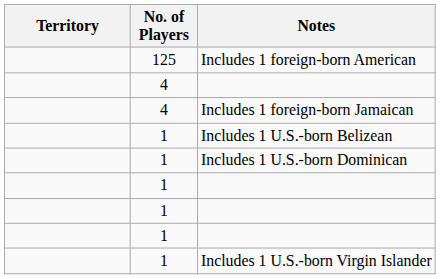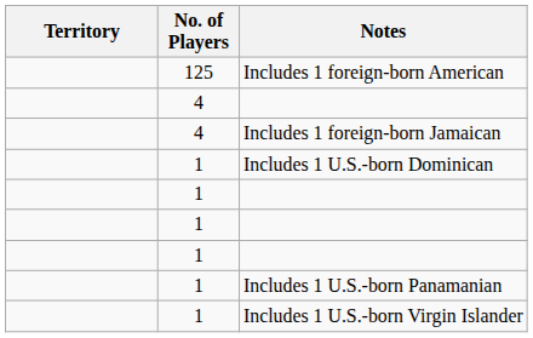 <table class="wikitable sortable">
 <tr>
 <th scope="col" width="120px">Territory</th>
 <th scope="col" width="60px">No. of Players</th>
 <th scope="col" class="unsortable">Notes</th>
 </tr>
 <tr>
 <td></td>
 <td style="text-align:center">125</td>
 <td>Includes 1 foreign-born American</td>
 </tr>
 <tr>
 <td></td>
 <td style="text-align:center">4</td>
 <td></td>
 </tr>
 <tr>
 <td></td>
 <td style="text-align:center">4</td>
 <td>Includes 1 foreign-born Jamaican</td>
 </tr>
 <tr>
 <td></td>
 <td style="text-align:center">1</td>
-<td>Includes 1 U.S.-born Belizean</td>
-</tr>
-<tr>
-<td></td>
-<td style="text-align:center">1</td>
 <td>Includes 1 U.S.-born Dominican</td>
 </tr>
 <tr>
 <td></td>
 <td style="text-align:center">1</td>
 <td></td>
 </tr>
 <tr>
 <td></td>
 <td style="text-align:center">1</td>
 <td></td>
 </tr>
 <tr>
 <td></td>
 <td style="text-align:center">1</td>
 <td></td>
 </tr>
 <tr>
 <td></td>
 <td style="text-align:center">1</td>
+<td>Includes 1 U.S.-born Panamanian</td>
+</tr>
+<tr>
+<td></td>
+<td style="text-align:center">1</td>
 <td>Includes 1 U.S.-born Virgin Islander</td>
 </tr>
 </table>
